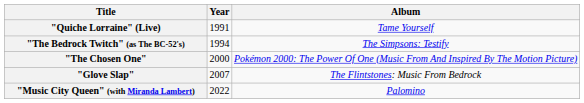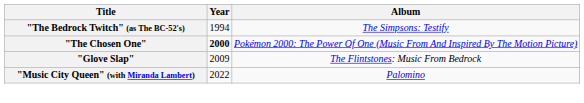 <table class="wikitable plainrowheaders" style="text-align:center;" border="1">
 <tr>
 <th scope="col" style="width:20em;">Title</th>
 <th scope="col">Year</th>
 <th scope="col">Album</th>
-</tr>
-<tr>
-<th scope="row">"Quiche Lorraine" (Live)</th>
-<td>1991</td>
-<td><em><a href='#'>Tame Yourself</a></em></td>
 </tr>
 <tr>
 <th scope="row">"The Bedrock Twitch" <small>(as The BC-52's)</small></th>
 <td>1994</td>
 <td><em><a href='#'>The Simpsons: Testify</a></em></td>
 </tr>
 <tr>
 <th scope="row">"The Chosen One"</th>
-<td>2000</td>
+<td><strong>2000</strong></td>
 <td><em><a href='#'>Pokémon 2000: The Power Of One (Music From And Inspired By The Motion Picture)</a></em></td>
 </tr>
 <tr>
 <th scope="row">"Glove Slap"</th>
-<td>2007</td>
+<td>2009</td>
 <td><em><a href='#'>The Flintstones</a>: Music From Bedrock</em></td>
 </tr>
 <tr>
 <th scope="row">"Music City Queen" <small>(with <a href='#'>Miranda Lambert</a>)</small></th>
 <td>2022</td>
 <td><em><a href='#'>Palomino</a></em></td>
 </tr>
 </table>
